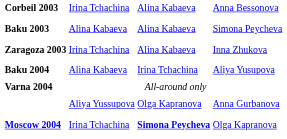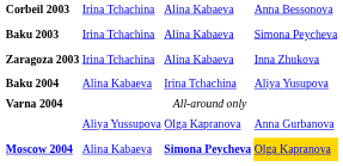 <table>
 <tr>
 <th scope=row style="text-align:left">Corbeil 2003 </th>
 <td style="height:30px;"> <a href='#'>Irina Tchachina</a></td>
 <td style="height:30px;"> <a href='#'>Alina Kabaeva</a></td>
 <td style="height:30px;"> <a href='#'>Anna Bessonova</a></td>
 </tr>
 <tr>
 <th scope=row style="text-align:left">Baku 2003 </th>
-<td style="height:30px;"> <a href='#'>Alina Kabaeva</a></td>
+<td style="height:30px;"> <a href='#'>Irina Tchachina</a></td>
 <td style="height:30px;"> <a href='#'>Alina Kabaeva</a></td>
 <td style="height:30px;"> <a href='#'>Simona Peycheva</a></td>
 </tr>
 <tr>
 <th scope=row style="text-align:left">Zaragoza 2003 </th>
 <td style="height:30px;"> <a href='#'>Irina Tchachina</a></td>
 <td style="height:30px;"> <a href='#'>Alina Kabaeva</a></td>
 <td style="height:30px;"> <a href='#'>Inna Zhukova</a></td>
 </tr>
 <tr>
 <th scope=row style="text-align:left">Baku 2004 </th>
 <td style="height:30px;"> <a href='#'>Alina Kabaeva</a></td>
 <td style="height:30px;"> <a href='#'>Irina Tchachina</a></td>
 <td style="height:30px;"> <a href='#'>Aliya Yusupova</a></td>
 </tr>
 <tr>
 <th scope=row style="text-align:left">Varna 2004 </th>
 <td colspan=3 align=center><em>All-around only</em></td>
 </tr>
 <tr>
 <th scope=row style="text-align:left"></th>
 <td style="height:30px;"> <a href='#'>Aliya Yussupova</a></td>
 <td style="height:30px;"> <a href='#'>Olga Kapranova</a></td>
 <td style="height:30px;"> <a href='#'>Anna Gurbanova</a></td>
 </tr>
 <tr>
 <th scope=row style="text-align:left"><a href='#'>Moscow 2004</a></th>
-<td style="height:30px;"> <a href='#'>Irina Tchachina</a></td>
+<td style="height:30px;"> <a href='#'>Alina Kabaeva</a></td>
 <td style="height:30px;"><strong> <a href='#'>Simona Peycheva</a></strong></td>
-<td style="height:30px;"> <a href='#'>Olga Kapranova</a></td>
+<td style="background: gold; height:30px;"> <a href='#'>Olga Kapranova</a></td>
 </tr>
 </table>
